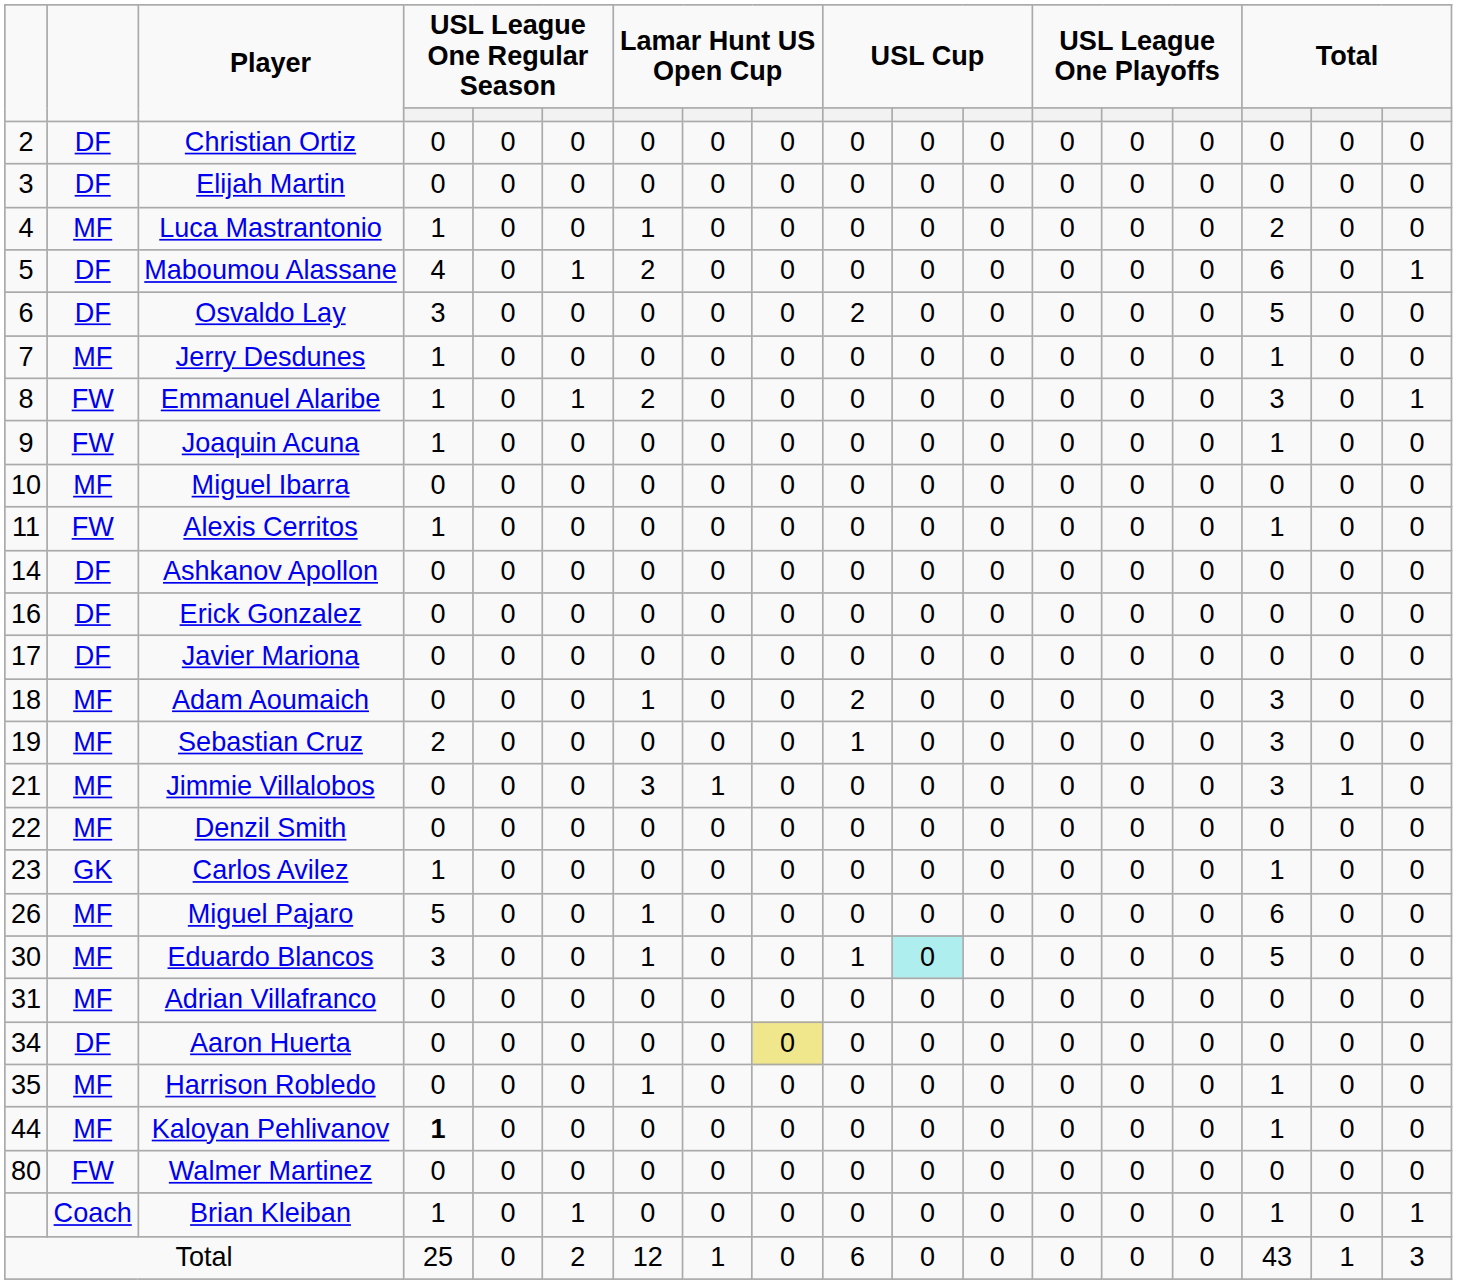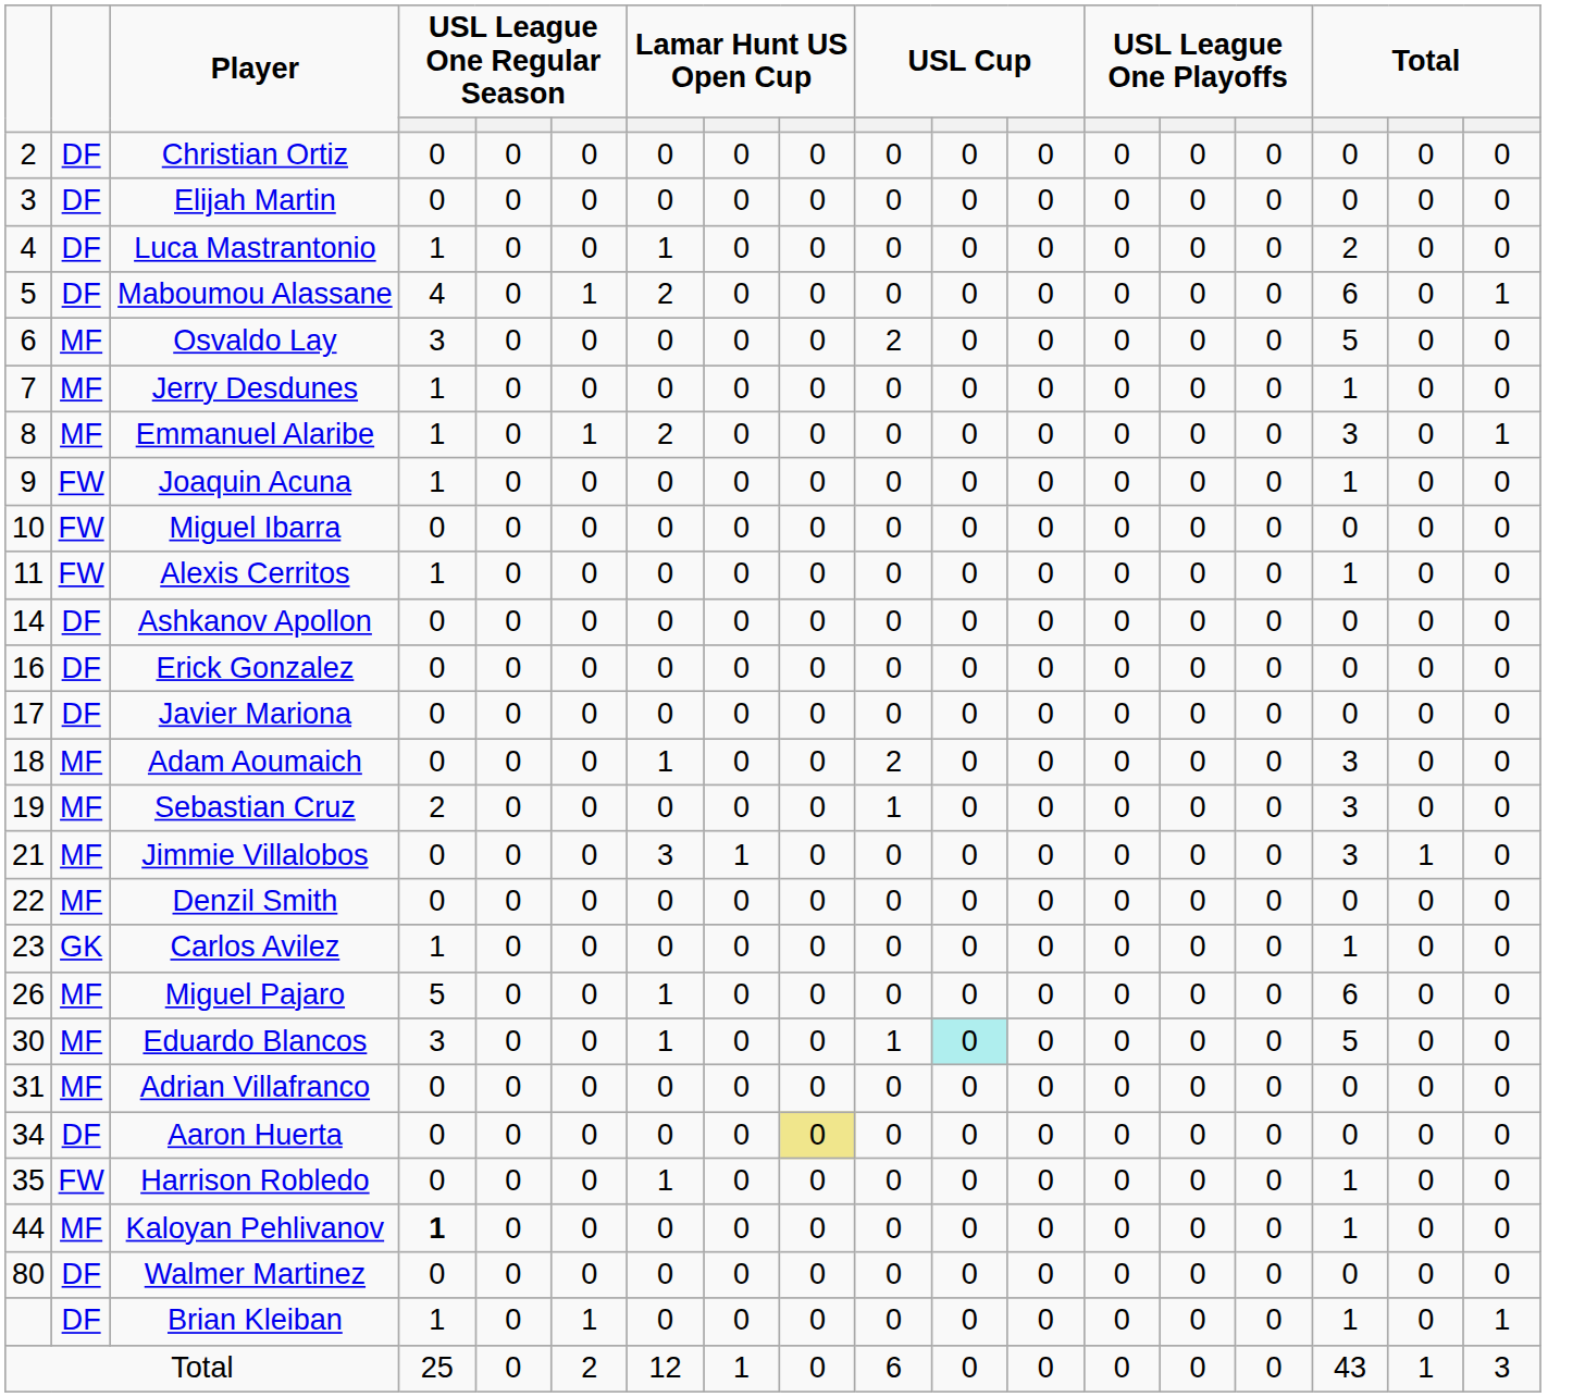 <table class="wikitable" style="text-align:center;">
 <tr>
 <td rowspan="2" !width=15><strong></strong></td>
 <td rowspan="2" !width=15><strong></strong></td>
 <td rowspan="2" !width=120><strong>Player</strong></td>
 <td colspan="3"><strong>USL League One Regular Season</strong></td>
 <td colspan="3"><strong>Lamar Hunt US Open Cup</strong></td>
 <td colspan="3"><strong>USL Cup</strong></td>
 <td colspan="3"><strong>USL League One Playoffs</strong></td>
 <td colspan="3"><strong>Total</strong></td>
 </tr>
 <tr>
 <th width=34; background:#fe9;></th>
 <th width=34; background:#fe9;></th>
 <th width=34; background:#ff8888;></th>
 <th width=34; background:#fe9;></th>
 <th width=34; background:#fe9;></th>
 <th width=34; background:#ff8888;></th>
 <th width=34; background:#fe9;></th>
 <th width=34; background:#fe9;></th>
 <th width=34; background:#ff8888;></th>
 <th width=34; background:#fe9;></th>
 <th width=34; background:#fe9;></th>
 <th width=34; background:#ff8888;></th>
 <th width=34; background:#fe9;></th>
 <th width=34; background:#fe9;></th>
 <th width=34; background:#ff8888;></th>
 </tr>
 <tr>
 <td>2</td>
 <td><a href='#'>DF</a></td>
 <td> <a href='#'> Christian Ortiz</a></td>
 <td>0</td>
 <td>0</td>
 <td>0</td>
 <td>0</td>
 <td>0</td>
 <td>0</td>
 <td>0</td>
 <td>0</td>
 <td>0</td>
 <td>0</td>
 <td>0</td>
 <td 0>0</td>
 <td>0</td>
 <td>0</td>
 <td 0>0</td>
 </tr>
 <tr>
 <td>3</td>
 <td><a href='#'>DF</a></td>
 <td> <a href='#'>Elijah Martin</a></td>
 <td>0</td>
 <td>0</td>
 <td>0</td>
 <td>0</td>
 <td>0</td>
 <td>0</td>
 <td>0</td>
 <td>0</td>
 <td>0</td>
 <td>0</td>
 <td>0</td>
 <td 0>0</td>
 <td>0</td>
 <td>0</td>
 <td 0>0</td>
 </tr>
 <tr>
 <td>4</td>
-<td><a href='#'>MF</a></td>
+<td><a href='#'>DF</a></td>
 <td> <a href='#'>Luca Mastrantonio</a></td>
 <td>1</td>
 <td>0</td>
 <td>0</td>
 <td>1</td>
 <td>0</td>
 <td>0</td>
 <td>0</td>
 <td>0</td>
 <td>0</td>
 <td>0</td>
 <td>0</td>
 <td 0>0</td>
 <td>2</td>
 <td>0</td>
 <td 0>0</td>
 </tr>
 <tr>
 <td>5</td>
 <td><a href='#'>DF</a></td>
 <td> <a href='#'>Maboumou Alassane</a></td>
 <td>4</td>
 <td>0</td>
 <td>1</td>
 <td>2</td>
 <td>0</td>
 <td>0</td>
 <td>0</td>
 <td>0</td>
 <td>0</td>
 <td>0</td>
 <td>0</td>
 <td 0>0</td>
 <td>6</td>
 <td>0</td>
 <td 0>1</td>
 </tr>
 <tr>
 <td>6</td>
-<td><a href='#'>DF</a></td>
+<td><a href='#'>MF</a></td>
 <td> <a href='#'>Osvaldo Lay</a></td>
 <td>3</td>
 <td>0</td>
 <td>0</td>
 <td>0</td>
 <td>0</td>
 <td>0</td>
 <td>2</td>
 <td>0</td>
 <td>0</td>
 <td>0</td>
 <td>0</td>
 <td 0>0</td>
 <td>5</td>
 <td>0</td>
 <td 0>0</td>
 </tr>
 <tr>
 <td>7</td>
 <td><a href='#'>MF</a></td>
 <td> <a href='#'>Jerry Desdunes</a></td>
 <td>1</td>
 <td>0</td>
 <td>0</td>
 <td>0</td>
 <td>0</td>
 <td>0</td>
 <td>0</td>
 <td>0</td>
 <td>0</td>
 <td>0</td>
 <td>0</td>
 <td 0>0</td>
 <td>1</td>
 <td>0</td>
 <td 0>0</td>
 </tr>
 <tr>
 <td>8</td>
-<td><a href='#'>FW</a></td>
+<td><a href='#'>MF</a></td>
 <td> <a href='#'>Emmanuel Alaribe</a></td>
 <td>1</td>
 <td>0</td>
 <td>1</td>
 <td>2</td>
 <td>0</td>
 <td>0</td>
 <td>0</td>
 <td>0</td>
 <td>0</td>
 <td>0</td>
 <td>0</td>
 <td 0>0</td>
 <td>3</td>
 <td>0</td>
 <td 0>1</td>
 </tr>
 <tr>
 <td>9</td>
 <td><a href='#'>FW</a></td>
 <td> <a href='#'>Joaquin Acuna</a></td>
 <td>1</td>
 <td>0</td>
 <td>0</td>
 <td>0</td>
 <td>0</td>
 <td>0</td>
 <td>0</td>
 <td>0</td>
 <td>0</td>
 <td>0</td>
 <td>0</td>
 <td 0>0</td>
 <td>1</td>
 <td>0</td>
 <td 0>0</td>
 </tr>
 <tr>
 <td>10</td>
-<td><a href='#'>MF</a></td>
+<td><a href='#'>FW</a></td>
 <td> <a href='#'>Miguel Ibarra</a></td>
 <td>0</td>
 <td>0</td>
 <td>0</td>
 <td>0</td>
 <td>0</td>
 <td>0</td>
 <td>0</td>
 <td>0</td>
 <td>0</td>
 <td>0</td>
 <td>0</td>
 <td 0>0</td>
 <td>0</td>
 <td>0</td>
 <td 0>0</td>
 </tr>
 <tr>
 <td>11</td>
 <td><a href='#'>FW</a></td>
 <td> <a href='#'>Alexis Cerritos</a></td>
 <td>1</td>
 <td>0</td>
 <td>0</td>
 <td>0</td>
 <td>0</td>
 <td>0</td>
 <td>0</td>
 <td>0</td>
 <td>0</td>
 <td>0</td>
 <td>0</td>
 <td 0>0</td>
 <td>1</td>
 <td>0</td>
 <td 0>0</td>
 </tr>
 <tr>
 <td>14</td>
 <td><a href='#'>DF</a></td>
 <td> <a href='#'>Ashkanov Apollon</a></td>
 <td>0</td>
 <td>0</td>
 <td>0</td>
 <td>0</td>
 <td>0</td>
 <td>0</td>
 <td>0</td>
 <td>0</td>
 <td>0</td>
 <td>0</td>
 <td>0</td>
 <td 0>0</td>
 <td>0</td>
 <td>0</td>
 <td 0>0</td>
 </tr>
 <tr>
 <td>16</td>
 <td><a href='#'>DF</a></td>
 <td> <a href='#'>Erick Gonzalez</a></td>
 <td>0</td>
 <td>0</td>
 <td>0</td>
 <td>0</td>
 <td>0</td>
 <td>0</td>
 <td>0</td>
 <td>0</td>
 <td>0</td>
 <td>0</td>
 <td>0</td>
 <td 0>0</td>
 <td>0</td>
 <td>0</td>
 <td 0>0</td>
 </tr>
 <tr>
 <td>17</td>
 <td><a href='#'>DF</a></td>
 <td> <a href='#'>Javier Mariona</a></td>
 <td>0</td>
 <td>0</td>
 <td>0</td>
 <td>0</td>
 <td>0</td>
 <td>0</td>
 <td>0</td>
 <td>0</td>
 <td>0</td>
 <td>0</td>
 <td>0</td>
 <td 0>0</td>
 <td>0</td>
 <td>0</td>
 <td 0>0</td>
 </tr>
 <tr>
 <td>18</td>
 <td><a href='#'>MF</a></td>
 <td> <a href='#'>Adam Aoumaich</a></td>
 <td>0</td>
 <td>0</td>
 <td>0</td>
 <td>1</td>
 <td>0</td>
 <td>0</td>
 <td>2</td>
 <td>0</td>
 <td>0</td>
 <td>0</td>
 <td>0</td>
 <td 0>0</td>
 <td>3</td>
 <td>0</td>
 <td 0>0</td>
 </tr>
 <tr>
 <td>19</td>
 <td><a href='#'>MF</a></td>
 <td> <a href='#'>Sebastian Cruz</a></td>
 <td>2</td>
 <td>0</td>
 <td>0</td>
 <td>0</td>
 <td>0</td>
 <td>0</td>
 <td>1</td>
 <td>0</td>
 <td>0</td>
 <td>0</td>
 <td>0</td>
 <td 0>0</td>
 <td>3</td>
 <td>0</td>
 <td 0>0</td>
 </tr>
 <tr>
 <td>21</td>
 <td><a href='#'>MF</a></td>
 <td> <a href='#'>Jimmie Villalobos</a></td>
 <td>0</td>
 <td>0</td>
 <td>0</td>
 <td>3</td>
 <td>1</td>
 <td>0</td>
 <td>0</td>
 <td>0</td>
 <td>0</td>
 <td>0</td>
 <td>0</td>
 <td 0>0</td>
 <td>3</td>
 <td>1</td>
 <td 0>0</td>
 </tr>
 <tr>
 <td>22</td>
 <td><a href='#'>MF</a></td>
 <td> <a href='#'>Denzil Smith</a></td>
 <td>0</td>
 <td>0</td>
 <td>0</td>
 <td>0</td>
 <td>0</td>
 <td>0</td>
 <td>0</td>
 <td>0</td>
 <td>0</td>
 <td>0</td>
 <td>0</td>
 <td 0>0</td>
 <td>0</td>
 <td>0</td>
 <td 0>0</td>
 </tr>
 <tr>
 <td>23</td>
 <td><a href='#'>GK</a></td>
 <td> <a href='#'>Carlos Avilez</a></td>
 <td>1</td>
 <td>0</td>
 <td>0</td>
 <td>0</td>
 <td>0</td>
 <td>0</td>
 <td>0</td>
 <td>0</td>
 <td>0</td>
 <td>0</td>
 <td>0</td>
 <td 0>0</td>
 <td>1</td>
 <td>0</td>
 <td 0>0</td>
 </tr>
 <tr>
 <td>26</td>
 <td><a href='#'>MF</a></td>
 <td> <a href='#'>Miguel Pajaro</a></td>
 <td>5</td>
 <td>0</td>
 <td>0</td>
 <td>1</td>
 <td>0</td>
 <td>0</td>
 <td>0</td>
 <td>0</td>
 <td>0</td>
 <td>0</td>
 <td>0</td>
 <td 0>0</td>
 <td>6</td>
 <td>0</td>
 <td 0>0</td>
 </tr>
 <tr>
 <td>30</td>
 <td><a href='#'>MF</a></td>
 <td> <a href='#'>Eduardo Blancos</a></td>
 <td>3</td>
 <td>0</td>
 <td>0</td>
 <td>1</td>
 <td>0</td>
 <td>0</td>
 <td>1</td>
 <td style="background: paleturquoise;">0</td>
 <td>0</td>
 <td>0</td>
 <td>0</td>
 <td 0>0</td>
 <td>5</td>
 <td>0</td>
 <td 0>0</td>
 </tr>
 <tr>
 <td>31</td>
 <td><a href='#'>MF</a></td>
 <td> <a href='#'>Adrian Villafranco</a></td>
 <td>0</td>
 <td>0</td>
 <td>0</td>
 <td>0</td>
 <td>0</td>
 <td>0</td>
 <td>0</td>
 <td>0</td>
 <td>0</td>
 <td>0</td>
 <td>0</td>
 <td 0>0</td>
 <td>0</td>
 <td>0</td>
 <td 0>0</td>
 </tr>
 <tr>
 <td>34</td>
 <td><a href='#'>DF</a></td>
 <td> <a href='#'>Aaron Huerta</a></td>
 <td>0</td>
 <td>0</td>
 <td>0</td>
 <td>0</td>
 <td>0</td>
 <td style="background: khaki;">0</td>
 <td>0</td>
 <td>0</td>
 <td>0</td>
 <td>0</td>
 <td>0</td>
 <td 0>0</td>
 <td>0</td>
 <td>0</td>
 <td 0>0</td>
 </tr>
 <tr>
 <td>35</td>
-<td><a href='#'>MF</a></td>
+<td><a href='#'>FW</a></td>
 <td> <a href='#'>Harrison Robledo</a></td>
 <td>0</td>
 <td>0</td>
 <td>0</td>
 <td>1</td>
 <td>0</td>
 <td>0</td>
 <td>0</td>
 <td>0</td>
 <td>0</td>
 <td>0</td>
 <td>0</td>
 <td 0>0</td>
 <td>1</td>
 <td>0</td>
 <td 0>0</td>
 </tr>
 <tr>
 <td>44</td>
 <td><a href='#'>MF</a></td>
 <td> <a href='#'>Kaloyan Pehlivanov</a></td>
 <td><strong>1</strong></td>
 <td>0</td>
 <td>0</td>
 <td>0</td>
 <td>0</td>
 <td>0</td>
 <td>0</td>
 <td>0</td>
 <td>0</td>
 <td>0</td>
 <td>0</td>
 <td 0>0</td>
 <td>1</td>
 <td>0</td>
 <td 0>0</td>
 </tr>
 <tr>
 <td>80</td>
-<td><a href='#'>FW</a></td>
+<td><a href='#'>DF</a></td>
 <td> <a href='#'>Walmer Martinez</a></td>
 <td>0</td>
 <td>0</td>
 <td>0</td>
 <td>0</td>
 <td>0</td>
 <td>0</td>
 <td>0</td>
 <td>0</td>
 <td>0</td>
 <td>0</td>
 <td>0</td>
 <td 0>0</td>
 <td>0</td>
 <td>0</td>
 <td 0>0</td>
 </tr>
 <tr>
 <td></td>
-<td><a href='#'>Coach</a></td>
+<td><a href='#'>DF</a></td>
 <td> <a href='#'>Brian Kleiban</a></td>
 <td>1</td>
 <td>0</td>
 <td>1</td>
 <td>0</td>
 <td>0</td>
 <td>0</td>
 <td>0</td>
 <td>0</td>
 <td>0</td>
 <td>0</td>
 <td>0</td>
 <td 0>0</td>
 <td>1</td>
 <td>0</td>
 <td 0>1</td>
 </tr>
 <tr>
 <td colspan="3">Total</td>
 <td>25</td>
 <td>0</td>
 <td>2</td>
 <td>12</td>
 <td>1</td>
 <td>0</td>
 <td>6</td>
 <td>0</td>
 <td>0</td>
 <td>0</td>
 <td>0</td>
 <td 0>0</td>
 <td>43</td>
 <td>1</td>
 <td 0>3</td>
 </tr>
 </table>
